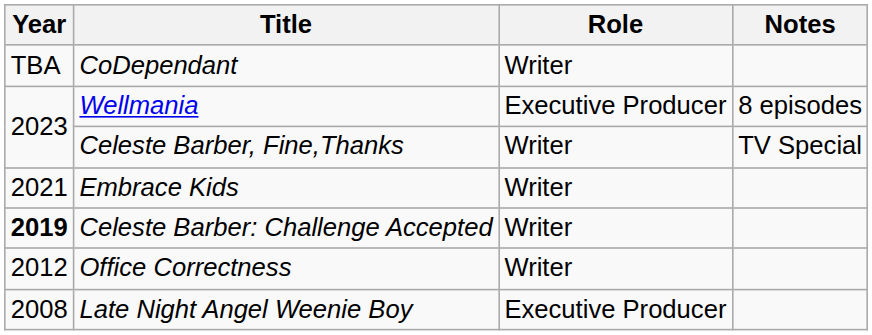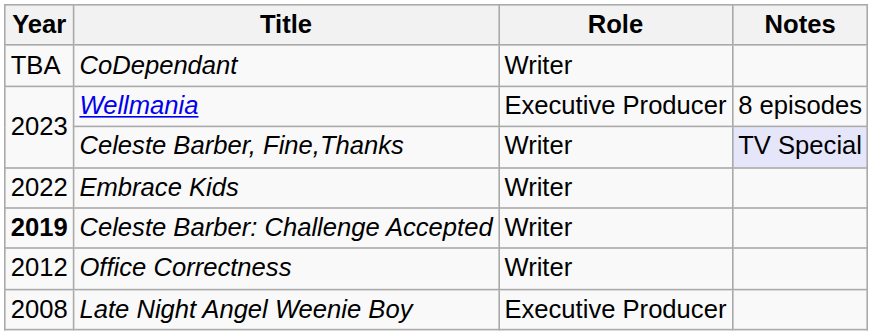 <table class="wikitable">
 <tr>
 <th>Year</th>
 <th>Title</th>
 <th>Role</th>
 <th>Notes</th>
 </tr>
 <tr>
 <td>TBA</td>
 <td><em>CoDependant</em></td>
 <td>Writer</td>
 <td></td>
 </tr>
 <tr>
 <td rowspan="2">2023</td>
 <td><em><a href='#'>Wellmania</a></em></td>
 <td>Executive Producer</td>
 <td>8 episodes</td>
 </tr>
 <tr>
 <td><em>Celeste Barber, Fine,Thanks</em></td>
 <td>Writer</td>
-<td>TV Special</td>
+<td style="background: lavender;">TV Special</td>
 </tr>
 <tr>
-<td>2021</td>
+<td>2022</td>
 <td><em>Embrace Kids</em></td>
 <td>Writer</td>
 <td></td>
 </tr>
 <tr>
 <td><strong>2019</strong></td>
 <td><em>Celeste Barber: Challenge Accepted</em></td>
 <td>Writer</td>
 <td></td>
 </tr>
 <tr>
 <td>2012</td>
 <td><em>Office Correctness</em></td>
 <td>Writer</td>
 <td></td>
 </tr>
 <tr>
 <td>2008</td>
 <td><em>Late Night Angel Weenie Boy</em></td>
 <td>Executive Producer</td>
 <td></td>
 </tr>
 </table>
